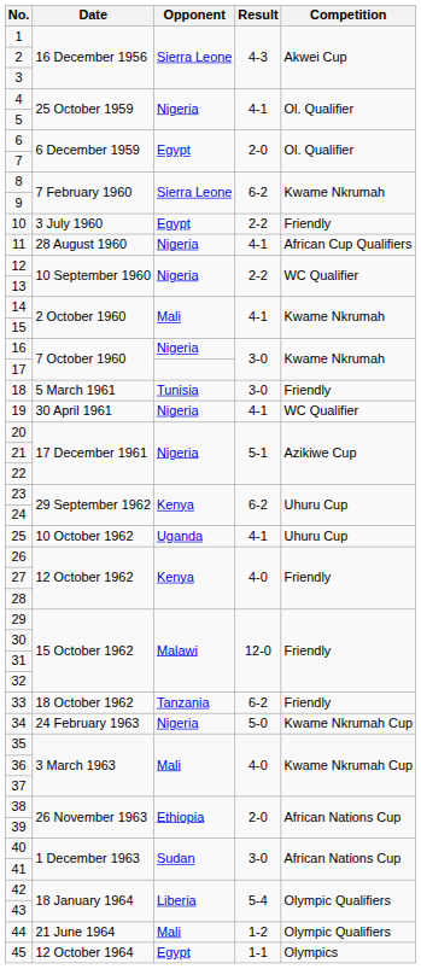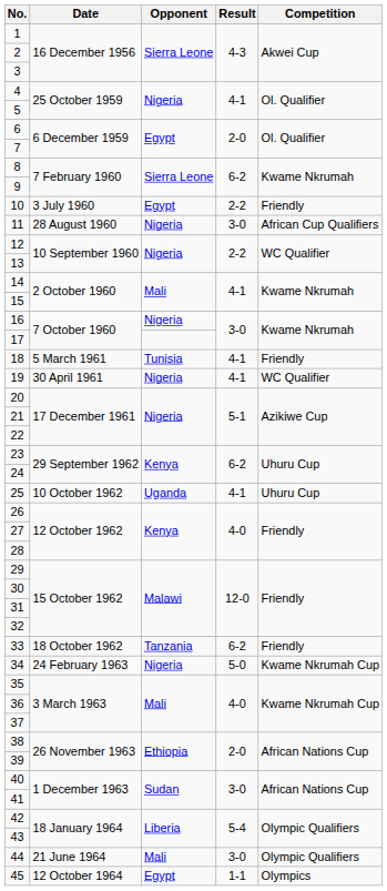 <table class="wikitable sortable">
 <tr>
 <th scope="col">No.</th>
 <th scope="col">Date</th>
 <th scope="col">Opponent</th>
 <th scope="col">Result</th>
 <th scope="col">Competition</th>
 </tr>
 <tr>
 <td align="center">1</td>
 <td rowspan="3">16 December 1956</td>
 <td rowspan="3"><a href='#'>Sierra Leone</a></td>
 <td rowspan="3" style="text-align:center">4-3</td>
 <td rowspan="3">Akwei Cup</td>
 </tr>
 <tr>
 <td align="center">2</td>
 </tr>
 <tr>
 <td align="center">3</td>
 </tr>
 <tr>
 <td align="center">4</td>
 <td rowspan="2">25 October 1959</td>
 <td rowspan="2"><a href='#'>Nigeria</a></td>
 <td rowspan="2" style="text-align:center">4-1</td>
 <td rowspan="2">Ol. Qualifier</td>
 </tr>
 <tr>
 <td align="center">5</td>
 </tr>
 <tr>
 <td align="center">6</td>
 <td rowspan="2">6 December 1959</td>
 <td rowspan="2"><a href='#'>Egypt</a></td>
 <td rowspan="2" style="text-align:center">2-0</td>
 <td rowspan="2">Ol. Qualifier</td>
 </tr>
 <tr>
 <td align="center">7</td>
 </tr>
 <tr>
 <td align="center">8</td>
 <td rowspan="2">7 February 1960</td>
 <td rowspan="2"><a href='#'>Sierra Leone</a></td>
 <td rowspan="2" style="text-align:center">6-2</td>
 <td rowspan="2">Kwame Nkrumah</td>
 </tr>
 <tr>
 <td align="center">9</td>
 </tr>
 <tr>
 <td align="center">10</td>
 <td rowspan="1">3 July 1960</td>
 <td rowspan="1"><a href='#'>Egypt</a></td>
 <td rowspan="1" style="text-align:center">2-2</td>
 <td rowspan="1">Friendly</td>
 </tr>
 <tr>
 <td align="center">11</td>
 <td rowspan="1">28 August 1960</td>
 <td rowspan="1"><a href='#'>Nigeria</a></td>
-<td rowspan="1" style="text-align:center">4-1</td>
+<td rowspan="1" align="center">3-0</td>
 <td rowspan="1">African Cup Qualifiers</td>
 </tr>
 <tr>
 <td align="center">12</td>
 <td rowspan="2">10 September 1960</td>
 <td rowspan="2"><a href='#'>Nigeria</a></td>
 <td rowspan="2" style="text-align:center">2-2</td>
 <td rowspan="2">WC Qualifier</td>
 </tr>
 <tr>
 <td align="center">13</td>
 </tr>
 <tr>
 <td align="center">14</td>
 <td rowspan="2">2 October 1960</td>
 <td rowspan="2"><a href='#'>Mali</a></td>
 <td rowspan="2" align="center">4-1</td>
 <td rowspan="2">Kwame Nkrumah</td>
 </tr>
 <tr>
 <td align="center">15</td>
 </tr>
 <tr>
 <td align="center">16</td>
 <td rowspan="2">7 October 1960</td>
 <td><a href='#'>Nigeria</a></td>
 <td rowspan="2" align="center">3-0</td>
 <td rowspan="2">Kwame Nkrumah</td>
 </tr>
 <tr>
 <td align="center">17</td>
 </tr>
 <tr>
 <td align="center">18</td>
 <td rowspan="1">5 March 1961</td>
 <td rowspan="1"><a href='#'>Tunisia</a></td>
-<td rowspan="1" align="center">3-0</td>
+<td rowspan="1" style="text-align:center">4-1</td>
 <td rowspan="1">Friendly</td>
 </tr>
 <tr>
 <td align="center">19</td>
 <td rowspan="1">30 April 1961</td>
 <td rowspan="1"><a href='#'>Nigeria</a></td>
 <td rowspan="1" style="text-align:center">4-1</td>
 <td rowspan="1">WC Qualifier</td>
 </tr>
 <tr>
 <td align="center">20</td>
 <td rowspan="3">17 December 1961</td>
 <td rowspan="3"><a href='#'>Nigeria</a></td>
 <td rowspan="3" style="text-align:center">5-1</td>
 <td rowspan="3">Azikiwe Cup</td>
 </tr>
 <tr>
 <td align="center">21</td>
 </tr>
 <tr>
 <td align="center">22</td>
 </tr>
 <tr>
 <td align="center">23</td>
 <td rowspan="2">29 September 1962</td>
 <td rowspan="2"><a href='#'>Kenya</a></td>
 <td rowspan="2" align="center">6-2</td>
 <td rowspan="2">Uhuru Cup</td>
 </tr>
 <tr>
 <td align="center">24</td>
 </tr>
 <tr>
 <td align="center">25</td>
 <td rowspan="1">10 October 1962</td>
 <td rowspan="1"><a href='#'>Uganda</a></td>
 <td rowspan="1" style="text-align:center">4-1</td>
 <td rowspan="1">Uhuru Cup</td>
 </tr>
 <tr>
 <td align="center">26</td>
 <td rowspan="3">12 October 1962</td>
 <td rowspan="3"><a href='#'>Kenya</a></td>
 <td rowspan="3" align="center">4-0</td>
 <td rowspan="3">Friendly</td>
 </tr>
 <tr>
 <td align="center">27</td>
 </tr>
 <tr>
 <td align="center">28</td>
 </tr>
 <tr>
 <td align="center">29</td>
 <td rowspan="4">15 October 1962</td>
 <td rowspan="4"><a href='#'>Malawi</a></td>
 <td rowspan="4" align="center">12-0</td>
 <td rowspan="4">Friendly</td>
 </tr>
 <tr>
 <td align="center">30</td>
 </tr>
 <tr>
 <td align="center">31</td>
 </tr>
 <tr>
 <td align="center">32</td>
 </tr>
 <tr>
 <td align="center">33</td>
 <td rowspan="1">18 October 1962</td>
 <td rowspan="1"><a href='#'>Tanzania</a></td>
 <td rowspan="1" style="text-align:center">6-2</td>
 <td rowspan="1">Friendly</td>
 </tr>
 <tr>
 <td align="center">34</td>
 <td rowspan="1">24 February 1963</td>
 <td rowspan="1"><a href='#'>Nigeria</a></td>
 <td rowspan="1" style="text-align:center">5-0</td>
 <td rowspan="1">Kwame Nkrumah Cup</td>
 </tr>
 <tr>
 <td align="center">35</td>
 <td rowspan="3">3 March 1963</td>
 <td rowspan="3"><a href='#'>Mali</a></td>
 <td rowspan="3" style="text-align:center">4-0</td>
 <td rowspan="3">Kwame Nkrumah Cup</td>
 </tr>
 <tr>
 <td align="center">36</td>
 </tr>
 <tr>
 <td align="center">37</td>
 </tr>
 <tr>
 <td align="center">38</td>
 <td rowspan="2">26 November 1963</td>
 <td rowspan="2"><a href='#'>Ethiopia</a></td>
 <td rowspan="2" style="text-align:center">2-0</td>
 <td rowspan="2">African Nations Cup</td>
 </tr>
 <tr>
 <td align="center">39</td>
 </tr>
 <tr>
 <td align="center">40</td>
 <td rowspan="2">1 December 1963</td>
 <td rowspan="2"><a href='#'>Sudan</a></td>
 <td rowspan="2" style="text-align:center">3-0</td>
 <td rowspan="2">African Nations Cup</td>
 </tr>
 <tr>
 <td align="center">41</td>
 </tr>
 <tr>
 <td align="center">42</td>
 <td rowspan="2">18 January 1964</td>
 <td rowspan="2"><a href='#'>Liberia</a></td>
 <td rowspan="2" style="text-align:center">5-4</td>
 <td rowspan="2">Olympic Qualifiers</td>
 </tr>
 <tr>
 <td align="center">43</td>
 </tr>
 <tr>
 <td align="center">44</td>
 <td rowspan="1">21 June 1964</td>
 <td rowspan="1"><a href='#'>Mali</a></td>
-<td rowspan="1" style="text-align:center">1-2</td>
+<td rowspan="1" align="center">3-0</td>
 <td rowspan="1">Olympic Qualifiers</td>
 </tr>
 <tr>
 <td align="center">45</td>
 <td rowspan="1">12 October 1964</td>
 <td rowspan="1"><a href='#'>Egypt</a></td>
 <td rowspan="1" style="text-align:center">1-1</td>
 <td rowspan="1">Olympics</td>
 </tr>
 </table>
